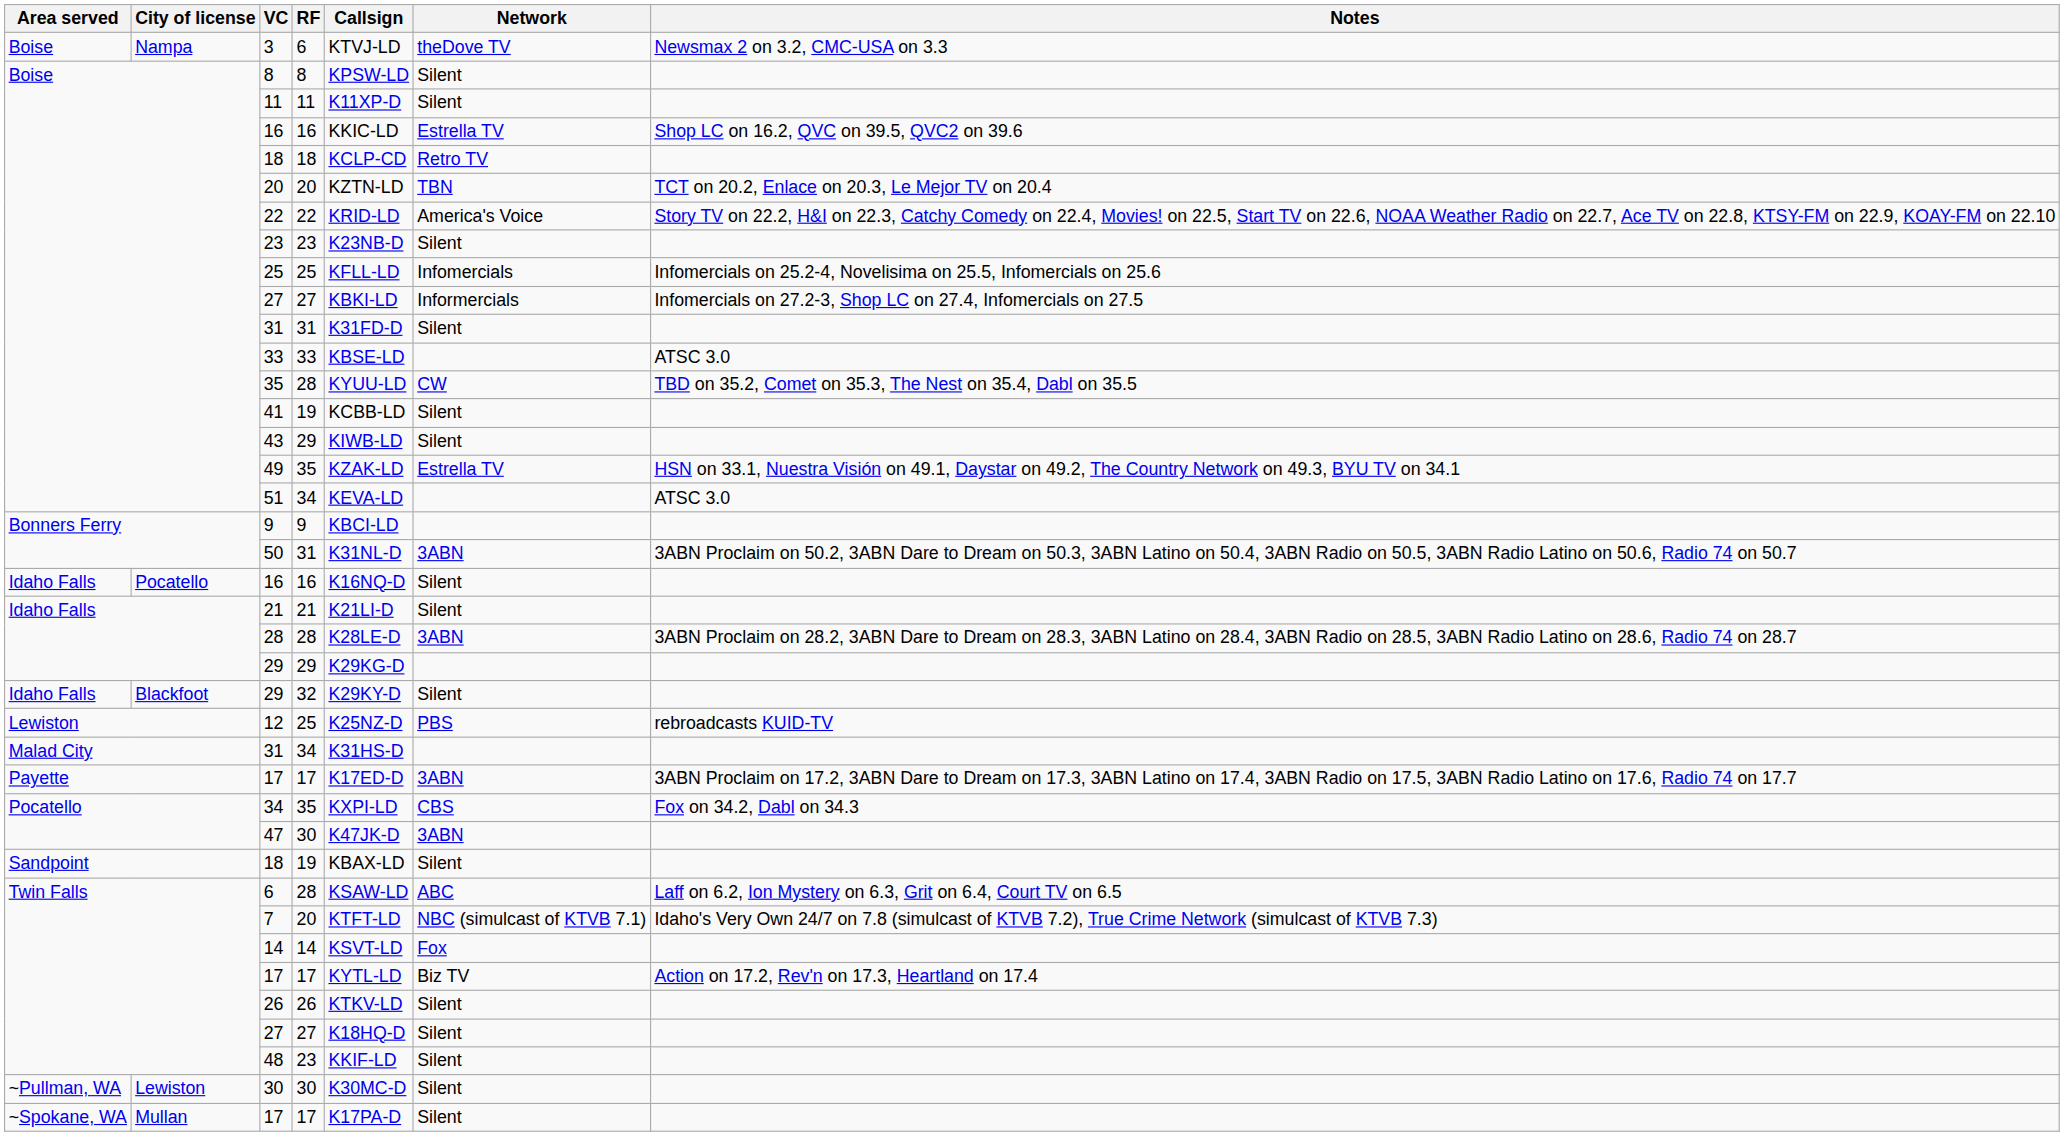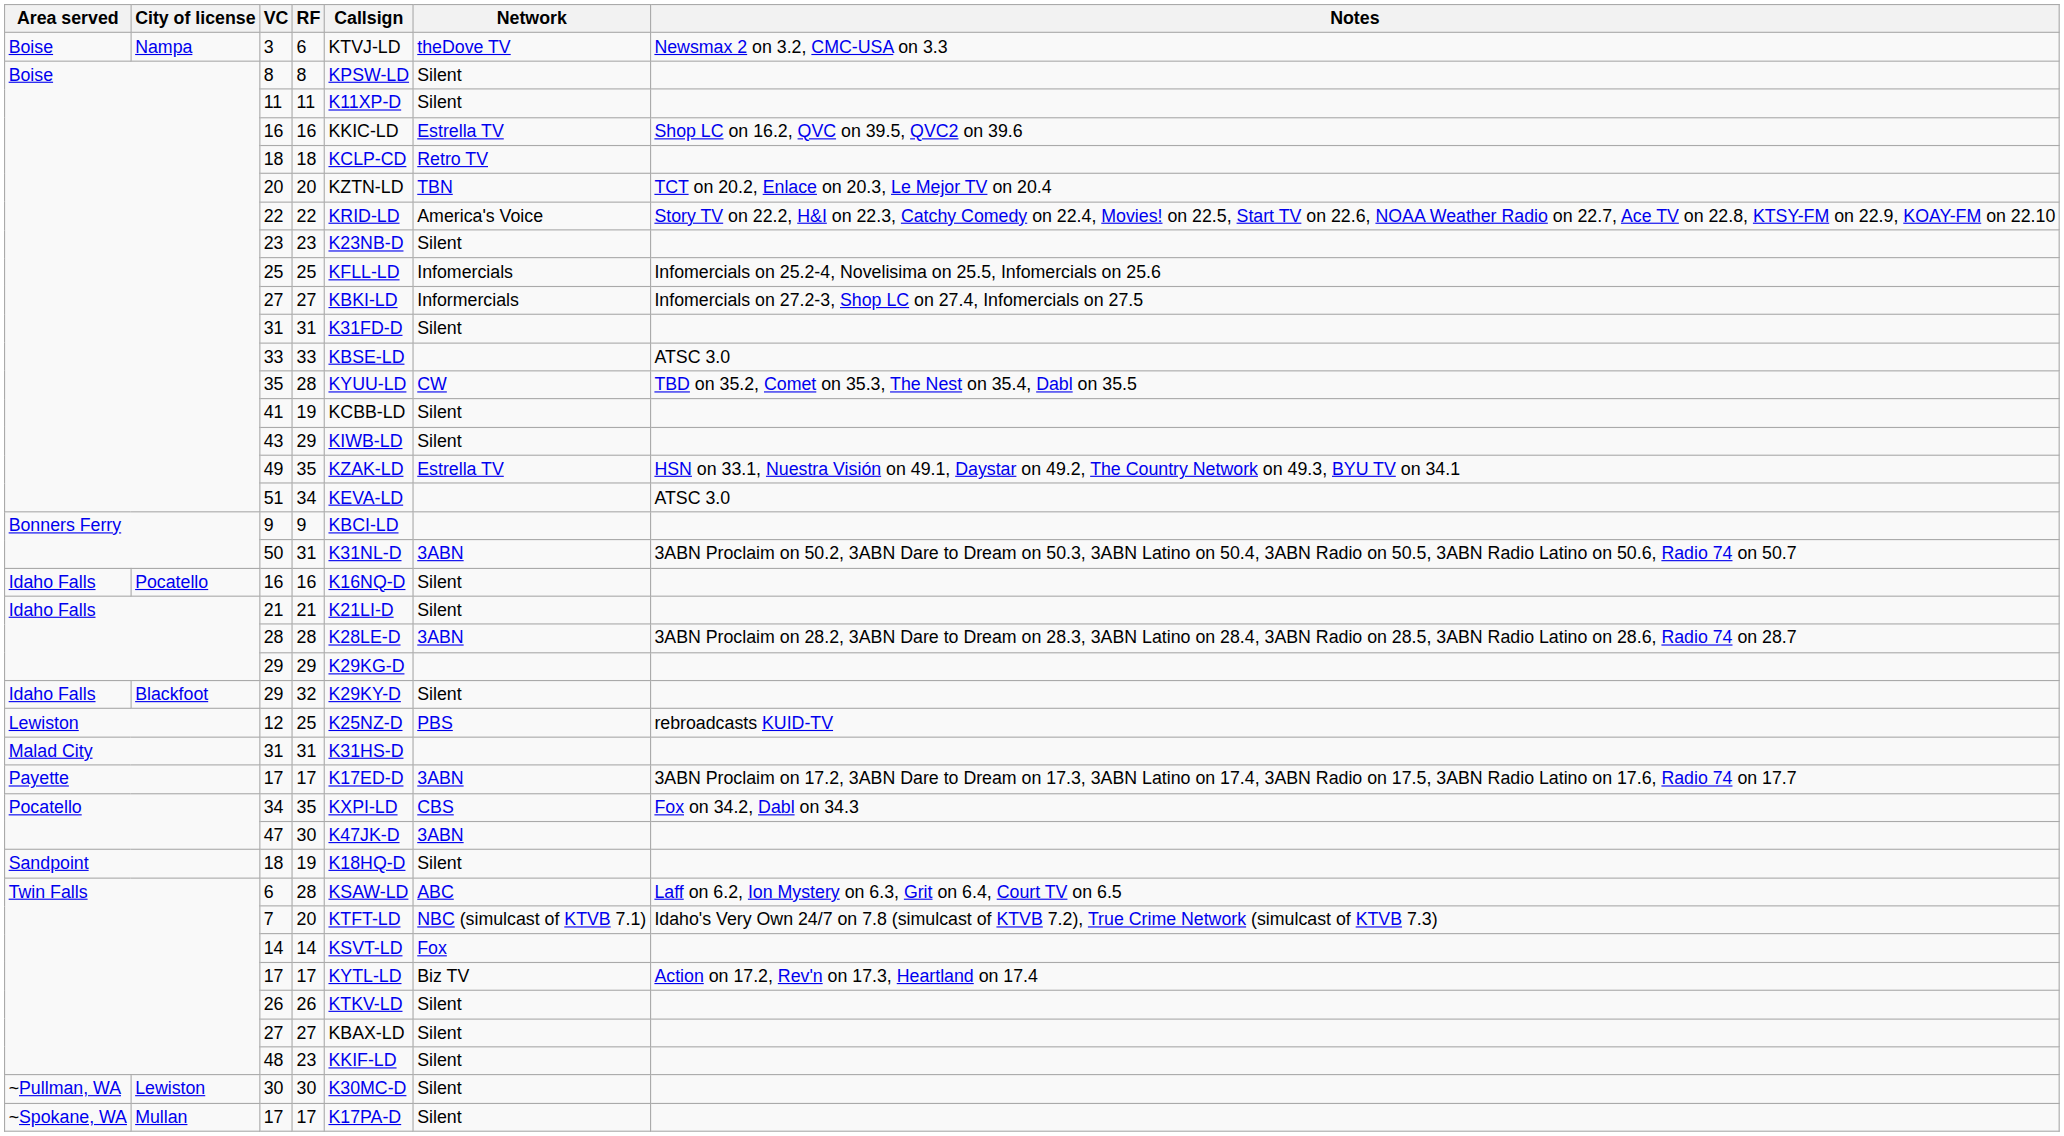 <table class="sortable wikitable" style="margin: 1em 1em 1em 0; background: #f9f9f9;">
 <tr>
 <th>Area served</th>
 <th>City of license</th>
 <th>VC</th>
 <th>RF</th>
 <th>Callsign</th>
 <th>Network</th>
 <th class="unsortable">Notes</th>
 </tr>
 <tr style="vertical-align: top; text-align: left;">
 <td><a href='#'>Boise</a></td>
 <td><a href='#'>Nampa</a></td>
 <td>3</td>
 <td>6</td>
 <td>KTVJ-LD</td>
 <td><a href='#'>theDove TV</a></td>
 <td><a href='#'>Newsmax 2</a> on 3.2, <a href='#'>CMC-USA</a> on 3.3</td>
 </tr>
 <tr style="vertical-align: top; text-align: left;">
 <td colspan="2" rowspan="16"><a href='#'>Boise</a></td>
 <td>8</td>
 <td>8</td>
 <td><a href='#'>KPSW-LD</a></td>
 <td>Silent</td>
 <td></td>
 </tr>
 <tr style="vertical-align: top; text-align: left;">
 <td>11</td>
 <td>11</td>
 <td><a href='#'>K11XP-D</a></td>
 <td>Silent</td>
 <td></td>
 </tr>
 <tr style="vertical-align: top; text-align: left;">
 <td>16</td>
 <td>16</td>
 <td>KKIC-LD</td>
 <td><a href='#'>Estrella TV</a></td>
 <td><a href='#'>Shop LC</a> on 16.2, <a href='#'>QVC</a> on 39.5, <a href='#'>QVC2</a> on 39.6</td>
 </tr>
 <tr style="vertical-align: top; text-align: left;">
 <td>18</td>
 <td>18</td>
 <td><a href='#'>KCLP-CD</a></td>
 <td><a href='#'>Retro TV</a></td>
 <td></td>
 </tr>
 <tr style="vertical-align: top; text-align: left;">
 <td>20</td>
 <td>20</td>
 <td>KZTN-LD</td>
 <td><a href='#'>TBN</a></td>
 <td><a href='#'>TCT</a> on 20.2, <a href='#'>Enlace</a> on 20.3, <a href='#'>Le Mejor TV</a> on 20.4</td>
 </tr>
 <tr style="vertical-align: top; text-align: left;">
 <td>22</td>
 <td>22</td>
 <td><a href='#'>KRID-LD</a></td>
 <td>America's Voice</td>
 <td><a href='#'>Story TV</a> on 22.2, <a href='#'>H&I</a> on 22.3, <a href='#'>Catchy Comedy</a> on 22.4, <a href='#'>Movies!</a> on 22.5, <a href='#'>Start TV</a> on 22.6, <a href='#'>NOAA Weather Radio</a> on 22.7, <a href='#'>Ace TV</a> on 22.8, <a href='#'>KTSY-FM</a> on 22.9, <a href='#'>KOAY-FM</a> on 22.10</td>
 </tr>
 <tr style="vertical-align: top; text-align: left;">
 <td>23</td>
 <td>23</td>
 <td><a href='#'>K23NB-D</a></td>
 <td>Silent</td>
 <td></td>
 </tr>
 <tr style="vertical-align: top; text-align: left;">
 <td>25</td>
 <td>25</td>
 <td><a href='#'>KFLL-LD</a></td>
 <td>Infomercials</td>
 <td>Infomercials on 25.2-4, Novelisima on 25.5, Infomercials on 25.6</td>
 </tr>
 <tr style="vertical-align: top; text-align: left;">
 <td>27</td>
 <td>27</td>
 <td><a href='#'>KBKI-LD</a></td>
 <td>Informercials</td>
 <td>Infomercials on 27.2-3, <a href='#'>Shop LC</a> on 27.4, Infomercials on 27.5</td>
 </tr>
 <tr style="vertical-align: top; text-align: left;">
 <td>31</td>
 <td>31</td>
 <td><a href='#'>K31FD-D</a></td>
 <td>Silent</td>
 <td></td>
 </tr>
 <tr style="vertical-align: top; text-align: left;">
 <td>33</td>
 <td>33</td>
 <td><a href='#'>KBSE-LD</a></td>
 <td></td>
 <td>ATSC 3.0</td>
 </tr>
 <tr style="vertical-align: top; text-align: left;">
 <td>35</td>
 <td>28</td>
 <td><a href='#'>KYUU-LD</a></td>
 <td><a href='#'>CW</a></td>
 <td><a href='#'>TBD</a> on 35.2, <a href='#'>Comet</a> on 35.3, <a href='#'>The Nest</a> on 35.4, <a href='#'>Dabl</a> on 35.5</td>
 </tr>
 <tr style="vertical-align: top; text-align: left;">
 <td>41</td>
 <td>19</td>
 <td>KCBB-LD</td>
 <td>Silent</td>
 <td></td>
 </tr>
 <tr style="vertical-align: top; text-align: left;">
 <td>43</td>
 <td>29</td>
 <td><a href='#'>KIWB-LD</a></td>
 <td>Silent</td>
 <td></td>
 </tr>
 <tr style="vertical-align: top; text-align: left;">
 <td>49</td>
 <td>35</td>
 <td><a href='#'>KZAK-LD</a></td>
 <td><a href='#'>Estrella TV</a></td>
 <td><a href='#'>HSN</a> on 33.1, <a href='#'>Nuestra Visión</a> on 49.1, <a href='#'>Daystar</a> on 49.2, <a href='#'>The Country Network</a> on 49.3, <a href='#'>BYU TV</a> on 34.1</td>
 </tr>
 <tr style="vertical-align: top; text-align: left;">
 <td>51</td>
 <td>34</td>
 <td><a href='#'>KEVA-LD</a></td>
 <td></td>
 <td>ATSC 3.0</td>
 </tr>
 <tr style="vertical-align: top; text-align: left;">
 <td colspan="2" rowspan="2"><a href='#'>Bonners Ferry</a></td>
 <td>9</td>
 <td>9</td>
 <td><a href='#'>KBCI-LD</a></td>
 <td></td>
 <td></td>
 </tr>
 <tr style="vertical-align: top; text-align: left;">
 <td>50</td>
 <td>31</td>
 <td><a href='#'>K31NL-D</a></td>
 <td><a href='#'>3ABN</a></td>
 <td>3ABN Proclaim on 50.2, 3ABN Dare to Dream on 50.3, 3ABN Latino on 50.4, 3ABN Radio on 50.5, 3ABN Radio Latino on 50.6, <a href='#'>Radio 74</a> on 50.7</td>
 </tr>
 <tr style="vertical-align: top; text-align: left;">
 <td><a href='#'>Idaho Falls</a></td>
 <td><a href='#'>Pocatello</a></td>
 <td>16</td>
 <td>16</td>
 <td><a href='#'>K16NQ-D</a></td>
 <td>Silent</td>
 <td></td>
 </tr>
 <tr style="vertical-align: top; text-align: left;">
 <td colspan="2" rowspan="3"><a href='#'>Idaho Falls</a></td>
 <td>21</td>
 <td>21</td>
 <td><a href='#'>K21LI-D</a></td>
 <td>Silent</td>
 <td></td>
 </tr>
 <tr style="vertical-align: top; text-align: left;">
 <td>28</td>
 <td>28</td>
 <td><a href='#'>K28LE-D</a></td>
 <td><a href='#'>3ABN</a></td>
 <td>3ABN Proclaim on 28.2, 3ABN Dare to Dream on 28.3, 3ABN Latino on 28.4, 3ABN Radio on 28.5, 3ABN Radio Latino on 28.6, <a href='#'>Radio 74</a> on 28.7</td>
 </tr>
 <tr style="vertical-align: top; text-align: left;">
 <td>29</td>
 <td>29</td>
 <td><a href='#'>K29KG-D</a></td>
 <td></td>
 <td></td>
 </tr>
 <tr style="vertical-align: top; text-align: left;">
 <td><a href='#'>Idaho Falls</a></td>
 <td><a href='#'>Blackfoot</a></td>
 <td>29</td>
 <td>32</td>
 <td><a href='#'>K29KY-D</a></td>
 <td>Silent</td>
 <td></td>
 </tr>
 <tr style="vertical-align: top; text-align: left;">
 <td colspan="2"><a href='#'>Lewiston</a></td>
 <td>12</td>
 <td>25</td>
 <td><a href='#'>K25NZ-D</a></td>
 <td><a href='#'>PBS</a></td>
 <td>rebroadcasts <a href='#'>KUID-TV</a></td>
 </tr>
 <tr style="vertical-align: top; text-align: left;">
 <td colspan="2"><a href='#'>Malad City</a></td>
 <td>31</td>
-<td>34</td>
+<td>31</td>
 <td><a href='#'>K31HS-D</a></td>
 <td></td>
 <td></td>
 </tr>
 <tr style="vertical-align: top; text-align: left;">
 <td colspan="2"><a href='#'>Payette</a></td>
 <td>17</td>
 <td>17</td>
 <td><a href='#'>K17ED-D</a></td>
 <td><a href='#'>3ABN</a></td>
 <td>3ABN Proclaim on 17.2, 3ABN Dare to Dream on 17.3, 3ABN Latino on 17.4, 3ABN Radio on 17.5, 3ABN Radio Latino on 17.6, <a href='#'>Radio 74</a> on 17.7</td>
 </tr>
 <tr style="vertical-align: top; text-align: left;">
 <td colspan="2" rowspan="2"><a href='#'>Pocatello</a></td>
 <td>34</td>
 <td>35</td>
 <td><a href='#'>KXPI-LD</a></td>
 <td><a href='#'>CBS</a></td>
 <td><a href='#'>Fox</a> on 34.2, <a href='#'>Dabl</a> on 34.3</td>
 </tr>
 <tr style="vertical-align: top; text-align: left;">
 <td>47</td>
 <td>30</td>
 <td><a href='#'>K47JK-D</a></td>
 <td><a href='#'>3ABN</a></td>
 <td></td>
 </tr>
 <tr style="vertical-align: top; text-align: left;">
 <td colspan="2"><a href='#'>Sandpoint</a></td>
 <td>18</td>
 <td>19</td>
-<td>KBAX-LD</td>
+<td><a href='#'>K18HQ-D</a></td>
 <td>Silent</td>
 <td></td>
 </tr>
 <tr style="vertical-align: top; text-align: left;">
 <td colspan="2" rowspan="7"><a href='#'>Twin Falls</a></td>
 <td>6</td>
 <td>28</td>
 <td><a href='#'>KSAW-LD</a></td>
 <td><a href='#'>ABC</a></td>
 <td><a href='#'>Laff</a> on 6.2, <a href='#'>Ion Mystery</a> on 6.3, <a href='#'>Grit</a> on 6.4, <a href='#'>Court TV</a> on 6.5</td>
 </tr>
 <tr style="vertical-align: top; text-align: left;">
 <td>7</td>
 <td>20</td>
 <td><a href='#'>KTFT-LD</a></td>
 <td><a href='#'>NBC</a> (simulcast of <a href='#'>KTVB</a> 7.1)</td>
 <td>Idaho's Very Own 24/7 on 7.8 (simulcast of <a href='#'>KTVB</a> 7.2), <a href='#'>True Crime Network</a> (simulcast of <a href='#'>KTVB</a> 7.3)</td>
 </tr>
 <tr style="vertical-align: top; text-align: left;">
 <td>14</td>
 <td>14</td>
 <td><a href='#'>KSVT-LD</a></td>
 <td><a href='#'>Fox</a></td>
 <td></td>
 </tr>
 <tr style="vertical-align: top; text-align: left;">
 <td>17</td>
 <td>17</td>
 <td><a href='#'>KYTL-LD</a></td>
 <td>Biz TV</td>
 <td><a href='#'>Action</a> on 17.2, <a href='#'>Rev'n</a> on 17.3, <a href='#'>Heartland</a> on 17.4</td>
 </tr>
 <tr style="vertical-align: top; text-align: left;">
 <td>26</td>
 <td>26</td>
 <td><a href='#'>KTKV-LD</a></td>
 <td>Silent</td>
 <td></td>
 </tr>
 <tr style="vertical-align: top; text-align: left;">
 <td>27</td>
 <td>27</td>
-<td><a href='#'>K18HQ-D</a></td>
+<td>KBAX-LD</td>
 <td>Silent</td>
 <td></td>
 </tr>
 <tr style="vertical-align: top; text-align: left;">
 <td>48</td>
 <td>23</td>
 <td><a href='#'>KKIF-LD</a></td>
 <td>Silent</td>
 <td></td>
 </tr>
 <tr style="vertical-align: top; text-align: left;">
 <td>~<a href='#'>Pullman, WA</a></td>
 <td><a href='#'>Lewiston</a></td>
 <td>30</td>
 <td>30</td>
 <td><a href='#'>K30MC-D</a></td>
 <td>Silent</td>
 <td></td>
 </tr>
 <tr style="vertical-align: top; text-align: left;">
 <td>~<a href='#'>Spokane, WA</a></td>
 <td><a href='#'>Mullan</a></td>
 <td>17</td>
 <td>17</td>
 <td><a href='#'>K17PA-D</a></td>
 <td>Silent</td>
 <td></td>
 </tr>
 </table>
